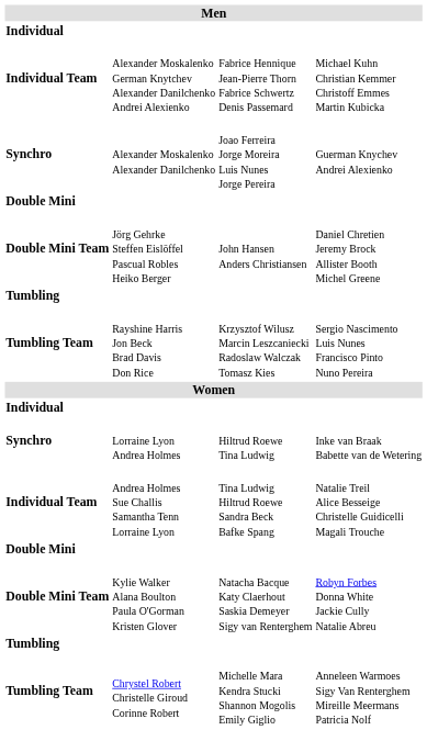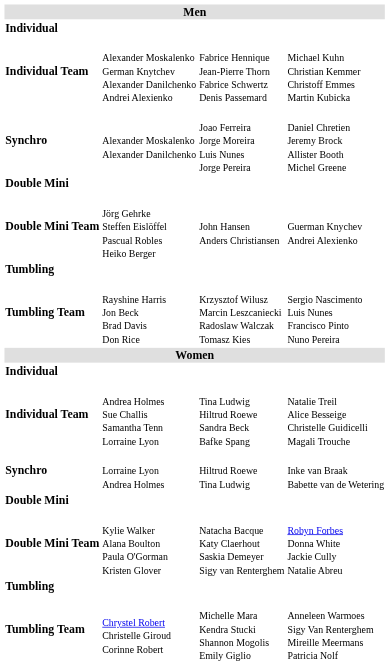 <table>
 <tr bgcolor="DFDFDF">
 <td colspan="4" align="center"><strong>Men</strong></td>
 </tr>
 <tr>
 <th scope=row style="text-align:left">Individual</th>
 <td></td>
 <td></td>
 <td></td>
 </tr>
 <tr>
 <th scope=row style="text-align:left">Individual Team</th>
 <td><br><small>Alexander Moskalenko<br>German Knytchev<br>Alexander Danilchenko<br>Andrei Alexienko</small></td>
 <td><br><small>Fabrice Hennique<br>Jean-Pierre Thorn<br>Fabrice Schwertz<br>Denis Passemard</small></td>
 <td><br><small>Michael Kuhn<br>Christian Kemmer<br>Christoff Emmes<br>Martin Kubicka</small></td>
 </tr>
 <tr>
 <th scope=row style="text-align:left">Synchro</th>
 <td><br><small>Alexander Moskalenko<br>Alexander Danilchenko</small></td>
 <td><br><small>Joao Ferreira<br>Jorge Moreira<br>Luis Nunes<br>Jorge Pereira</small></td>
-<td><br><small>Guerman Knychev<br>Andrei Alexienko</small></td>
+<td><br><small>Daniel Chretien<br>Jeremy Brock<br>Allister Booth<br>Michel Greene</small></td>
 </tr>
 <tr>
 <th scope=row style="text-align:left">Double Mini</th>
 <td></td>
 <td></td>
 <td></td>
 </tr>
 <tr>
 <th scope=row style="text-align:left">Double Mini Team</th>
 <td><br><small>Jörg Gehrke<br>Steffen Eislöffel<br>Pascual Robles<br>Heiko Berger</small></td>
 <td><br><small>John Hansen<br>Anders Christiansen</small></td>
-<td><br><small>Daniel Chretien<br>Jeremy Brock<br>Allister Booth<br>Michel Greene</small></td>
+<td><br><small>Guerman Knychev<br>Andrei Alexienko</small></td>
 </tr>
 <tr>
 <th scope=row style="text-align:left">Tumbling</th>
 <td></td>
 <td></td>
 <td></td>
 </tr>
 <tr>
 <th scope=row style="text-align:left">Tumbling Team</th>
 <td><br><small>Rayshine Harris<br>Jon Beck<br>Brad Davis<br>Don Rice</small></td>
 <td><br><small>Krzysztof Wilusz<br>Marcin Leszcaniecki<br>Radoslaw Walczak<br>Tomasz Kies</small></td>
 <td><br><small>Sergio Nascimento<br>Luis Nunes<br>Francisco Pinto<br>Nuno Pereira</small></td>
 </tr>
 <tr bgcolor="DFDFDF">
 <td colspan="4" align="center"><strong>Women</strong></td>
 </tr>
 <tr>
 <th scope=row style="text-align:left">Individual</th>
 <td></td>
 <td></td>
 <td></td>
 </tr>
 <tr>
+<th scope=row style="text-align:left">Individual Team</th>
+<td><br><small>Andrea Holmes<br>Sue Challis<br>Samantha Tenn<br>Lorraine Lyon</small></td>
+<td><br><small>Tina Ludwig<br>Hiltrud Roewe<br>Sandra Beck<br>Bafke Spang</small></td>
+<td><br><small>Natalie Treil<br>Alice Besseige<br>Christelle Guidicelli<br>Magali Trouche</small></td>
+</tr>
+<tr>
 <th scope=row style="text-align:left">Synchro</th>
 <td><br><small>Lorraine Lyon<br>Andrea Holmes</small></td>
 <td><br><small>Hiltrud Roewe<br>Tina Ludwig</small></td>
 <td><br><small>Inke van Braak<br>Babette van de Wetering</small></td>
-</tr>
-<tr>
-<th scope=row style="text-align:left">Individual Team</th>
-<td><br><small>Andrea Holmes<br>Sue Challis<br>Samantha Tenn<br>Lorraine Lyon</small></td>
-<td><br><small>Tina Ludwig<br>Hiltrud Roewe<br>Sandra Beck<br>Bafke Spang</small></td>
-<td><br><small>Natalie Treil<br>Alice Besseige<br>Christelle Guidicelli<br>Magali Trouche</small></td>
 </tr>
 <tr>
 <th scope=row style="text-align:left">Double Mini</th>
 <td></td>
 <td></td>
 <td></td>
 </tr>
 <tr>
 <th scope=row style="text-align:left">Double Mini Team</th>
 <td><br><small>Kylie Walker<br>Alana Boulton<br>Paula O'Gorman<br>Kristen Glover</small></td>
 <td><br><small>Natacha Bacque<br>Katy Claerhout<br>Saskia Demeyer<br>Sigy van Renterghem</small></td>
 <td><br><small><a href='#'>Robyn Forbes</a><br>Donna White<br>Jackie Cully<br>Natalie Abreu</small></td>
 </tr>
 <tr>
 <th scope=row style="text-align:left">Tumbling</th>
 <td></td>
 <td></td>
 <td></td>
 </tr>
 <tr>
 <th scope=row style="text-align:left">Tumbling Team</th>
 <td><br><small><a href='#'>Chrystel Robert</a><br>Christelle Giroud<br>Corinne Robert</small></td>
 <td><br><small>Michelle Mara<br>Kendra Stucki<br>Shannon Mogolis<br>Emily Giglio</small></td>
 <td><br><small>Anneleen Warmoes<br>Sigy Van Renterghem<br>Mireille Meermans<br>Patricia Nolf</small></td>
 </tr>
 <tr>
 </tr>
 </table>
